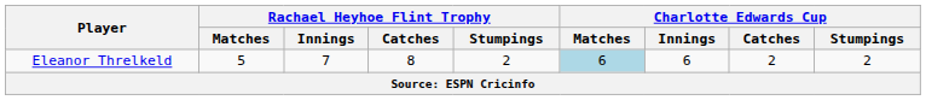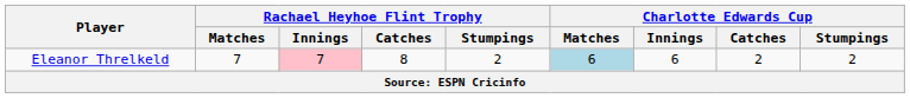 <table class="wikitable" style="text-align:center; width:55%;">
 <tr>
 <th rowspan=2>Player</th>
 <th colspan=4><a href='#'>Rachael Heyhoe Flint Trophy</a></th>
 <th colspan=4><a href='#'>Charlotte Edwards Cup</a></th>
 </tr>
 <tr>
 <th>Matches</th>
 <th>Innings</th>
 <th>Catches</th>
 <th>Stumpings</th>
 <th>Matches</th>
 <th>Innings</th>
 <th>Catches</th>
 <th>Stumpings</th>
 </tr>
 <tr>
 <td><a href='#'>Eleanor Threlkeld</a></td>
-<td>5</td>
 <td>7</td>
+<td style="background: pink;">7</td>
 <td>8</td>
 <td>2</td>
 <td style="background: lightblue;">6</td>
 <td>6</td>
 <td>2</td>
 <td>2</td>
 </tr>
 <tr>
 <th colspan="9"><small>Source: ESPN Cricinfo</small></th>
 </tr>
 </table>
